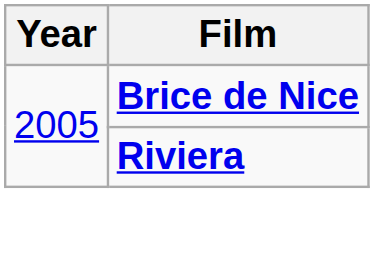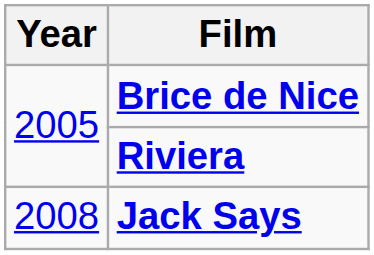 <table class="wikitable" border="1">
 <tr>
 <th>Year</th>
 <th>Film</th>
 </tr>
 <tr>
 <td rowspan=2><a href='#'>2005</a></td>
 <td><strong><a href='#'>Brice de Nice</a></strong></td>
 </tr>
 <tr>
 <td><strong><a href='#'>Riviera</a></strong></td>
 </tr>
+<tr>
+<td><a href='#'>2008</a></td>
+<td><strong><a href='#'>Jack Says</a></strong></td>
+</tr>
 </table>
